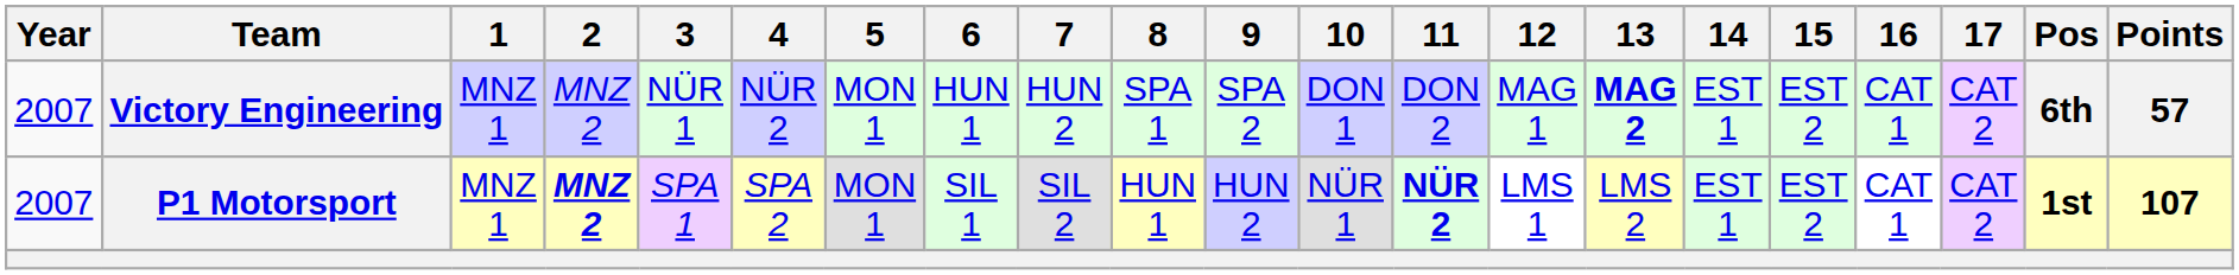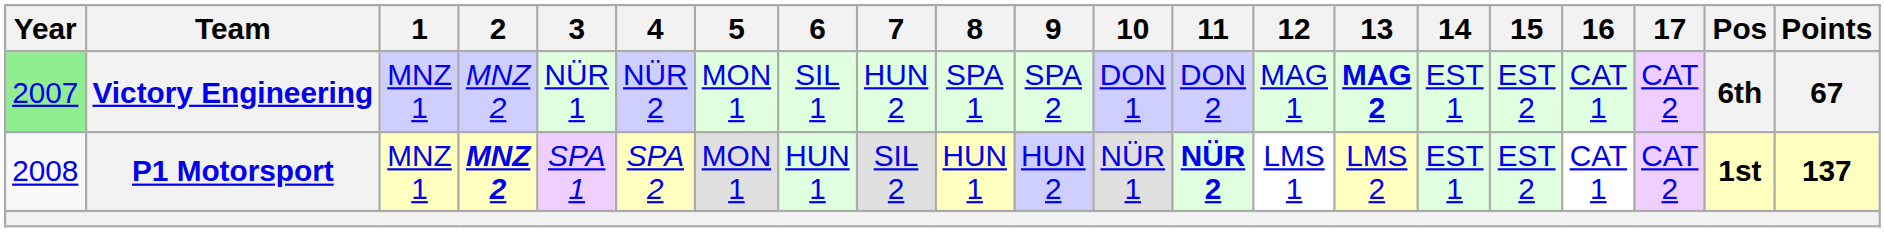 <table class="wikitable" style="text-align:center; font-size:85%">
 <tr>
 <th>Year</th>
 <th>Team</th>
 <th>1</th>
 <th>2</th>
 <th>3</th>
 <th>4</th>
 <th>5</th>
 <th>6</th>
 <th>7</th>
 <th>8</th>
 <th>9</th>
 <th>10</th>
 <th>11</th>
 <th>12</th>
 <th>13</th>
 <th>14</th>
 <th>15</th>
 <th>16</th>
 <th>17</th>
 <th>Pos</th>
 <th>Points</th>
 </tr>
 <tr>
-<td><a href='#'>2007</a></td>
+<td style="background: lightgreen;"><a href='#'>2007</a></td>
 <th nowrap><a href='#'>Victory Engineering</a></th>
 <td style="background:#CFCFFF;"><a href='#'>MNZ<br>1</a><br></td>
 <td style="background:#CFCFFF;"><em><a href='#'>MNZ<br>2</a></em><br></td>
 <td style="background:#DFFFDF;"><a href='#'>NÜR<br>1</a><br></td>
 <td style="background:#CFCFFF;"><a href='#'>NÜR<br>2</a><br></td>
 <td style="background:#DFFFDF;"><a href='#'>MON<br>1</a><br></td>
-<td style="background:#DFFFDF;"><a href='#'>HUN<br>1</a><br></td>
+<td style="background:#DFFFDF;"><a href='#'>SIL<br>1</a><br></td>
 <td style="background:#DFFFDF;"><a href='#'>HUN<br>2</a><br></td>
 <td style="background:#DFFFDF;"><a href='#'>SPA<br>1</a><br></td>
 <td style="background:#DFFFDF;"><a href='#'>SPA<br>2</a><br></td>
 <td style="background:#CFCFFF;"><a href='#'>DON<br>1</a><br></td>
 <td style="background:#CFCFFF;"><a href='#'>DON<br>2</a><br></td>
 <td style="background:#DFFFDF;"><a href='#'>MAG<br>1</a><br></td>
 <td style="background:#DFFFDF;"><strong><a href='#'>MAG<br>2</a><br></strong></td>
 <td style="background:#DFFFDF;"><a href='#'>EST<br>1</a><br></td>
 <td style="background:#DFFFDF;"><a href='#'>EST<br>2</a><br></td>
 <td style="background:#DFFFDF;"><a href='#'>CAT<br>1</a><br></td>
 <td style="background:#EFCFFF;"><a href='#'>CAT<br>2</a><br></td>
 <th>6th</th>
-<th>57</th>
+<th>67</th>
 </tr>
 <tr>
-<td><a href='#'>2007</a></td>
+<td><a href='#'>2008</a></td>
 <th nowrap><a href='#'>P1 Motorsport</a></th>
 <td style="background:#FFFFBF;"><a href='#'>MNZ<br>1</a><br></td>
 <td style="background:#FFFFBF;"><strong><em><a href='#'>MNZ<br>2</a></em></strong><br></td>
 <td style="background:#EFCFFF;"><em><a href='#'>SPA<br>1</a></em><br></td>
 <td style="background:#FFFFBF;"><em><a href='#'>SPA<br>2</a></em><br></td>
 <td style="background:#DFDFDF;"><a href='#'>MON<br>1</a><br></td>
-<td style="background:#DFFFDF;"><a href='#'>SIL<br>1</a><br></td>
+<td style="background:#DFFFDF;"><a href='#'>HUN<br>1</a><br></td>
 <td style="background:#DFDFDF;"><a href='#'>SIL<br>2</a><br></td>
 <td style="background:#FFFFBF;"><a href='#'>HUN<br>1</a><br></td>
 <td style="background:#CFCFFF;"><a href='#'>HUN<br>2</a><br></td>
 <td style="background:#DFDFDF;"><a href='#'>NÜR<br>1</a><br></td>
 <td style="background:#DFFFDF;"><strong><a href='#'>NÜR<br>2</a></strong><br></td>
 <td style="background:#FFFFFF;"><a href='#'>LMS<br>1</a><br></td>
 <td style="background:#FFFFBF;"><a href='#'>LMS<br>2</a><br></td>
 <td style="background:#DFFFDF;"><a href='#'>EST<br>1</a><br></td>
 <td style="background:#DFFFDF;"><a href='#'>EST<br>2</a><br></td>
 <td style="background:#FFFFFF;"><a href='#'>CAT<br>1</a><br></td>
 <td style="background:#EFCFFF;"><a href='#'>CAT<br>2</a><br></td>
 <td style="background:#FFFFBF;"><strong>1st</strong></td>
-<td style="background:#FFFFBF;"><strong>107</strong></td>
+<td style="background:#FFFFBF;"><strong>137</strong></td>
 </tr>
 <tr>
 <th colspan="21"></th>
 </tr>
 </table>
